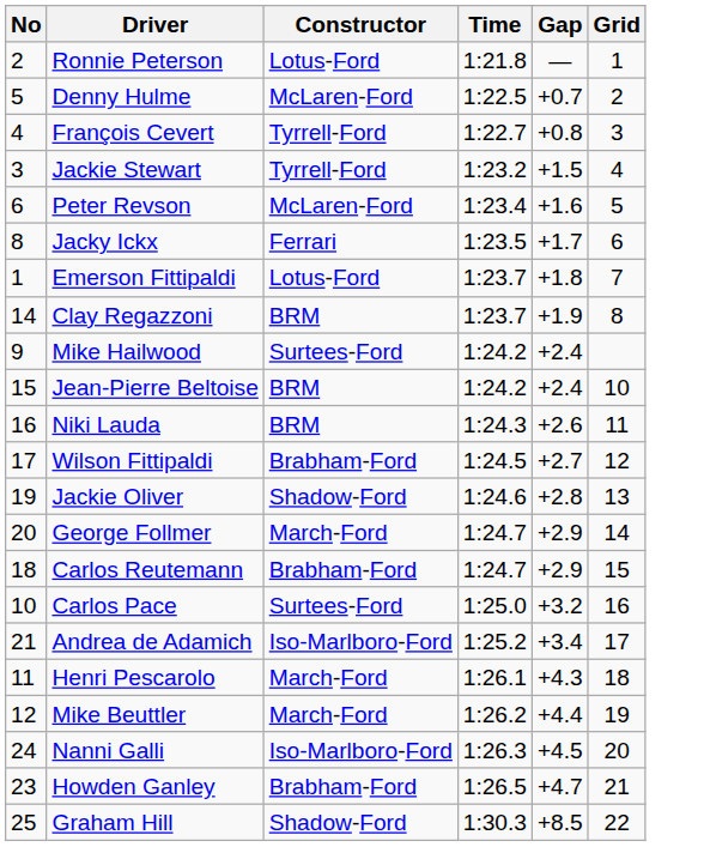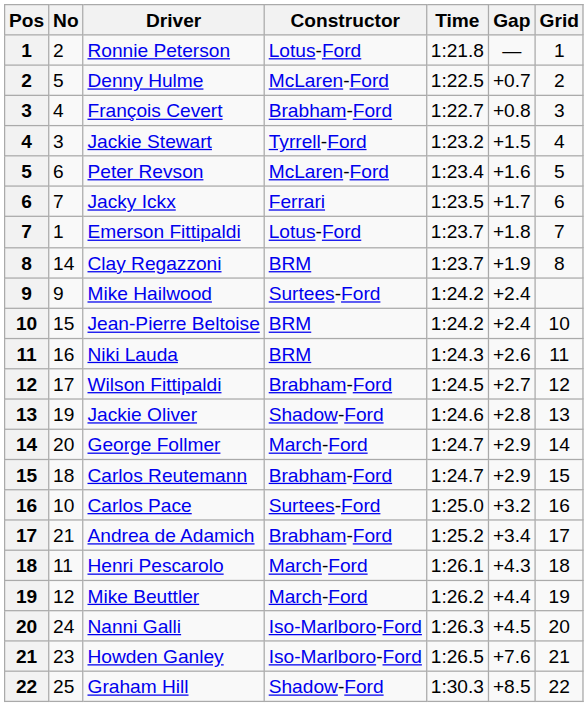 <table class="wikitable sortable" style="font-size: 95%;">
 <tr>
+<th>Pos</th>
 <th>No</th>
 <th>Driver</th>
 <th>Constructor</th>
 <th>Time</th>
 <th>Gap</th>
 <th>Grid</th>
 </tr>
 <tr>
+<th>1</th>
 <td>2</td>
 <td> <a href='#'>Ronnie Peterson</a></td>
 <td><a href='#'>Lotus</a>-<a href='#'>Ford</a></td>
 <td>1:21.8</td>
 <td style="text-align: center">—</td>
 <td style="text-align: center">1</td>
 </tr>
 <tr>
+<th>2</th>
 <td>5</td>
 <td> <a href='#'>Denny Hulme</a></td>
 <td><a href='#'>McLaren</a>-<a href='#'>Ford</a></td>
 <td>1:22.5</td>
 <td>+0.7</td>
 <td style="text-align: center">2</td>
 </tr>
 <tr>
+<th>3</th>
 <td>4</td>
 <td> <a href='#'>François Cevert</a></td>
-<td><a href='#'>Tyrrell</a>-<a href='#'>Ford</a></td>
+<td><a href='#'>Brabham</a>-<a href='#'>Ford</a></td>
 <td>1:22.7</td>
 <td>+0.8</td>
 <td style="text-align: center">3</td>
 </tr>
 <tr>
+<th>4</th>
 <td>3</td>
 <td> <a href='#'>Jackie Stewart</a></td>
 <td><a href='#'>Tyrrell</a>-<a href='#'>Ford</a></td>
 <td>1:23.2</td>
 <td>+1.5</td>
 <td style="text-align: center">4</td>
 </tr>
 <tr>
+<th>5</th>
 <td>6</td>
 <td> <a href='#'>Peter Revson</a></td>
 <td><a href='#'>McLaren</a>-<a href='#'>Ford</a></td>
 <td>1:23.4</td>
 <td>+1.6</td>
 <td style="text-align: center">5</td>
 </tr>
 <tr>
-<td>8</td>
+<th>6</th>
+<td>7</td>
 <td> <a href='#'>Jacky Ickx</a></td>
 <td><a href='#'>Ferrari</a></td>
 <td>1:23.5</td>
 <td>+1.7</td>
 <td style="text-align: center">6</td>
 </tr>
 <tr>
+<th>7</th>
 <td>1</td>
 <td> <a href='#'>Emerson Fittipaldi</a></td>
 <td><a href='#'>Lotus</a>-<a href='#'>Ford</a></td>
 <td>1:23.7</td>
 <td>+1.8</td>
 <td style="text-align: center">7</td>
 </tr>
 <tr>
+<th>8</th>
 <td>14</td>
 <td> <a href='#'>Clay Regazzoni</a></td>
 <td><a href='#'>BRM</a></td>
 <td>1:23.7</td>
 <td>+1.9</td>
 <td style="text-align: center">8</td>
 </tr>
 <tr>
+<th>9</th>
 <td>9</td>
 <td> <a href='#'>Mike Hailwood</a></td>
 <td><a href='#'>Surtees</a>-<a href='#'>Ford</a></td>
 <td>1:24.2</td>
 <td>+2.4</td>
 <td style="text-align: center"></td>
 </tr>
 <tr>
+<th>10</th>
 <td>15</td>
 <td> <a href='#'>Jean-Pierre Beltoise</a></td>
 <td><a href='#'>BRM</a></td>
 <td>1:24.2</td>
 <td>+2.4</td>
 <td style="text-align: center">10</td>
 </tr>
 <tr>
+<th>11</th>
 <td>16</td>
 <td> <a href='#'>Niki Lauda</a></td>
 <td><a href='#'>BRM</a></td>
 <td>1:24.3</td>
 <td>+2.6</td>
 <td style="text-align: center">11</td>
 </tr>
 <tr>
+<th>12</th>
 <td>17</td>
 <td> <a href='#'>Wilson Fittipaldi</a></td>
 <td><a href='#'>Brabham</a>-<a href='#'>Ford</a></td>
 <td>1:24.5</td>
 <td>+2.7</td>
 <td style="text-align: center">12</td>
 </tr>
 <tr>
+<th>13</th>
 <td>19</td>
 <td> <a href='#'>Jackie Oliver</a></td>
 <td><a href='#'>Shadow</a>-<a href='#'>Ford</a></td>
 <td>1:24.6</td>
 <td>+2.8</td>
 <td style="text-align: center">13</td>
 </tr>
 <tr>
+<th>14</th>
 <td>20</td>
 <td> <a href='#'>George Follmer</a></td>
 <td><a href='#'>March</a>-<a href='#'>Ford</a></td>
 <td>1:24.7</td>
 <td>+2.9</td>
 <td style="text-align: center">14</td>
 </tr>
 <tr>
+<th>15</th>
 <td>18</td>
 <td> <a href='#'>Carlos Reutemann</a></td>
 <td><a href='#'>Brabham</a>-<a href='#'>Ford</a></td>
 <td>1:24.7</td>
 <td>+2.9</td>
 <td style="text-align: center">15</td>
 </tr>
 <tr>
+<th>16</th>
 <td>10</td>
 <td> <a href='#'>Carlos Pace</a></td>
 <td><a href='#'>Surtees</a>-<a href='#'>Ford</a></td>
 <td>1:25.0</td>
 <td>+3.2</td>
 <td style="text-align: center">16</td>
 </tr>
 <tr>
+<th>17</th>
 <td>21</td>
 <td> <a href='#'>Andrea de Adamich</a></td>
-<td><a href='#'>Iso-Marlboro</a>-<a href='#'>Ford</a></td>
+<td><a href='#'>Brabham</a>-<a href='#'>Ford</a></td>
 <td>1:25.2</td>
 <td>+3.4</td>
 <td style="text-align: center">17</td>
 </tr>
 <tr>
+<th>18</th>
 <td>11</td>
 <td> <a href='#'>Henri Pescarolo</a></td>
 <td><a href='#'>March</a>-<a href='#'>Ford</a></td>
 <td>1:26.1</td>
 <td>+4.3</td>
 <td style="text-align: center">18</td>
 </tr>
 <tr>
+<th>19</th>
 <td>12</td>
 <td> <a href='#'>Mike Beuttler</a></td>
 <td><a href='#'>March</a>-<a href='#'>Ford</a></td>
 <td>1:26.2</td>
 <td>+4.4</td>
 <td style="text-align: center">19</td>
 </tr>
 <tr>
+<th>20</th>
 <td>24</td>
 <td> <a href='#'>Nanni Galli</a></td>
 <td><a href='#'>Iso-Marlboro</a>-<a href='#'>Ford</a></td>
 <td>1:26.3</td>
 <td>+4.5</td>
 <td style="text-align: center">20</td>
 </tr>
 <tr>
+<th>21</th>
 <td>23</td>
 <td> <a href='#'>Howden Ganley</a></td>
-<td><a href='#'>Brabham</a>-<a href='#'>Ford</a></td>
+<td><a href='#'>Iso-Marlboro</a>-<a href='#'>Ford</a></td>
 <td>1:26.5</td>
-<td>+4.7</td>
+<td>+7.6</td>
 <td style="text-align: center">21</td>
 </tr>
 <tr>
+<th>22</th>
 <td>25</td>
 <td> <a href='#'>Graham Hill</a></td>
 <td><a href='#'>Shadow</a>-<a href='#'>Ford</a></td>
 <td>1:30.3</td>
 <td>+8.5</td>
 <td style="text-align: center">22</td>
 </tr>
 </table>
